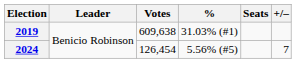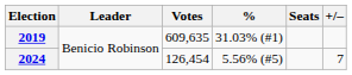 <table class=wikitable style="text-align: right;">
 <tr>
 <th>Election</th>
 <th>Leader</th>
 <th>Votes</th>
 <th>%</th>
 <th>Seats</th>
 <th>+/–</th>
 </tr>
 <tr>
 <th><a href='#'>2019</a></th>
 <td rowspan=2>Benicio Robinson</td>
-<td>609,638</td>
+<td>609,635</td>
 <td>31.03% (#1)</td>
 <td></td>
 <td></td>
 </tr>
 <tr>
 <th><a href='#'>2024</a></th>
 <td>126,454</td>
 <td>5.56% (#5)</td>
 <td></td>
 <td> 7</td>
 </tr>
 </table>
